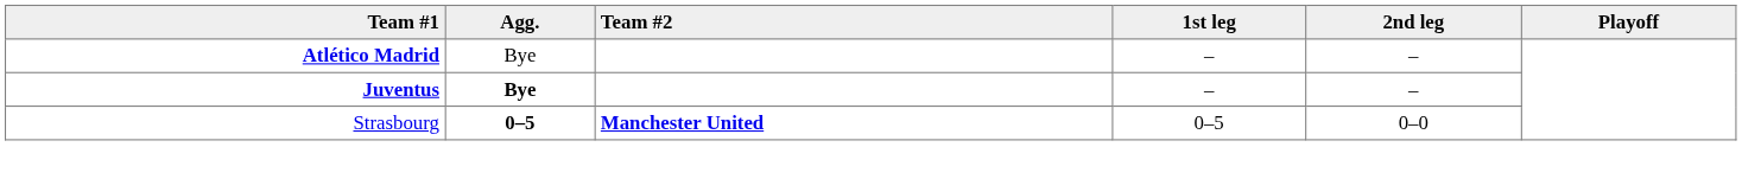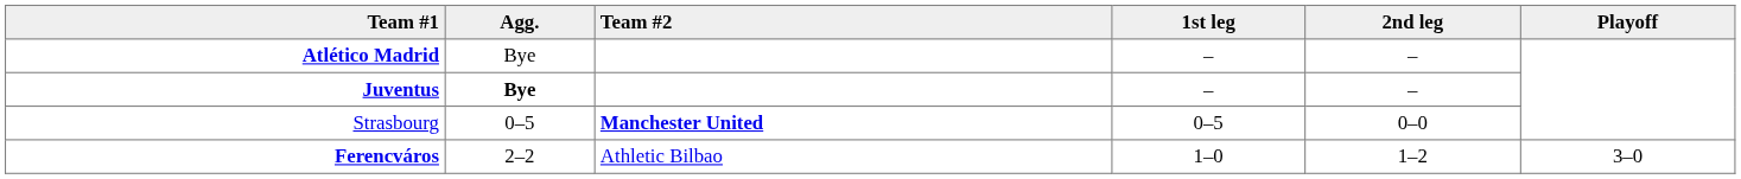 <table border=1 cellspacing=0 cellpadding=4 style="border-collapse: collapse;" width=70%>
 <tr bgcolor="efefef">
 <th align=right>Team #1</th>
 <th>Agg.</th>
 <th align=left>Team #2</th>
 <th>1st leg</th>
 <th>2nd leg</th>
 <th>Playoff</th>
 </tr>
 <tr>
 <td align=right><strong><a href='#'>Atlético Madrid</a></strong> </td>
 <td align=center>Bye</td>
 <td></td>
 <td align=center>–</td>
 <td align=center>–</td>
 </tr>
 <tr>
 <td align=right><strong><a href='#'>Juventus</a></strong> </td>
 <td align=center><strong>Bye</strong></td>
 <td></td>
 <td align=center>–</td>
 <td align=center>–</td>
 </tr>
 <tr>
 <td align=right><a href='#'>Strasbourg</a> </td>
-<td align=center><strong>0–5</strong></td>
+<td align=center>0–5</td>
 <td> <strong><a href='#'>Manchester United</a></strong></td>
 <td align=center>0–5</td>
 <td align=center>0–0</td>
 </tr>
+<tr>
+<td align=right><strong><a href='#'>Ferencváros</a></strong> </td>
+<td align=center>2–2</td>
+<td> <a href='#'>Athletic Bilbao</a></td>
+<td align=center>1–0</td>
+<td align=center>1–2</td>
+<td align=center>3–0</td>
+</tr>
 </table>
